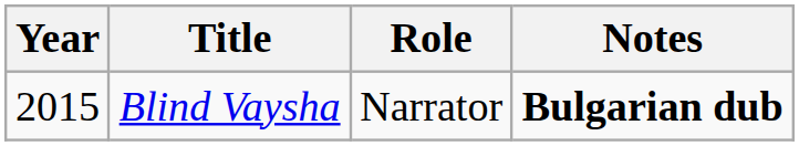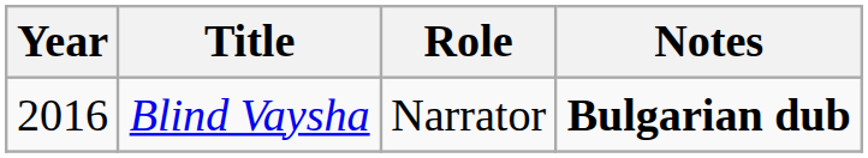 <table class="wikitable">
 <tr>
 <th>Year</th>
 <th>Title</th>
 <th>Role</th>
 <th>Notes</th>
 </tr>
 <tr>
-<td>2015</td>
+<td>2016</td>
 <td><em><a href='#'>Blind Vaysha</a></em></td>
 <td>Narrator</td>
 <td><strong>Bulgarian dub</strong></td>
 </tr>
 </table>
